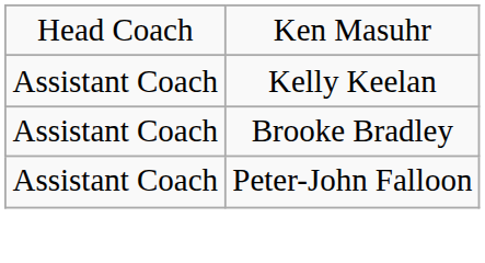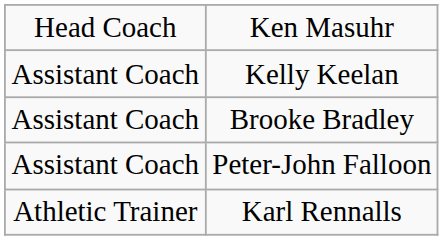 <table class="wikitable" style="text-align: center;">
 <tr>
 <td>Head Coach</td>
 <td>Ken Masuhr</td>
 </tr>
 <tr>
 <td>Assistant Coach</td>
 <td>Kelly Keelan</td>
 </tr>
 <tr>
 <td>Assistant Coach</td>
 <td>Brooke Bradley</td>
 </tr>
 <tr>
 <td>Assistant Coach</td>
 <td>Peter-John Falloon</td>
 </tr>
+<tr>
+<td>Athletic Trainer</td>
+<td>Karl Rennalls</td>
+</tr>
 </table>
